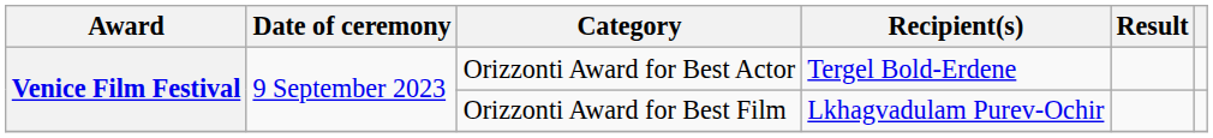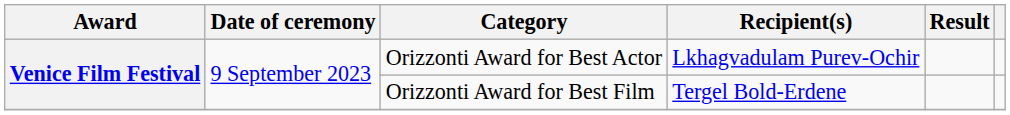 <table class="wikitable sortable plainrowheaders">
 <tr>
 <th scope="col">Award</th>
 <th scope="col">Date of ceremony</th>
 <th scope="col">Category</th>
 <th scope="col">Recipient(s)</th>
 <th scope="col">Result</th>
 <th scope="col"></th>
 </tr>
 <tr>
 <th rowspan="2" scope="row"><a href='#'>Venice Film Festival</a></th>
 <td rowspan="2"><a href='#'>9 September 2023</a></td>
 <td>Orizzonti Award for Best Actor</td>
-<td><a href='#'>Tergel Bold-Erdene</a></td>
+<td><a href='#'>Lkhagvadulam Purev-Ochir</a></td>
 <td></td>
 <td style="text-align:center;"></td>
 </tr>
 <tr>
 <td>Orizzonti Award for Best Film</td>
-<td><a href='#'>Lkhagvadulam Purev-Ochir</a></td>
+<td><a href='#'>Tergel Bold-Erdene</a></td>
 <td></td>
 <td style="text-align:center;"></td>
 </tr>
 <tr>
 </tr>
 </table>
